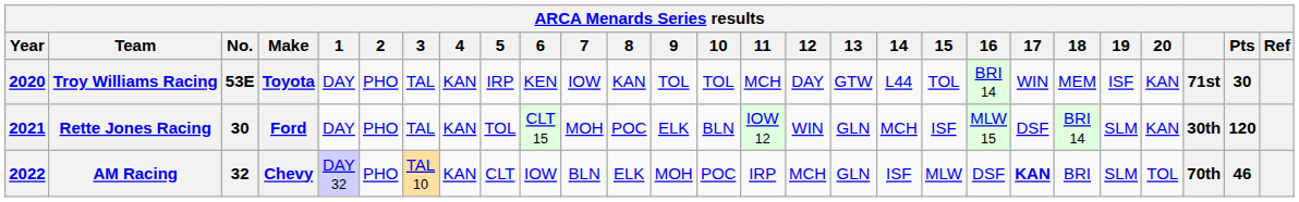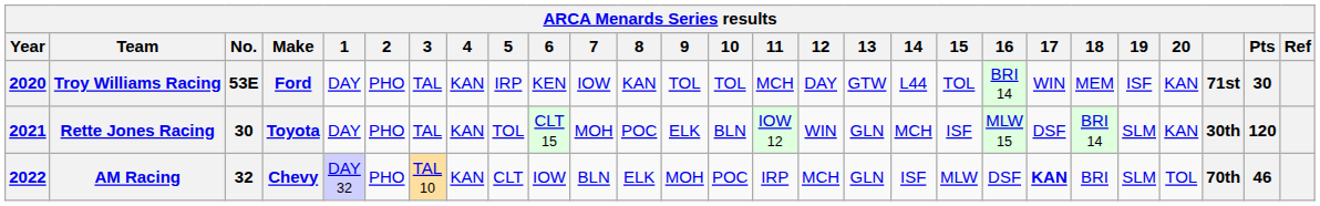 <table class="wikitable" style="text-align:center; font-size:75%">
 <tr>
 <th colspan=27><a href='#'>ARCA Menards Series</a> results</th>
 </tr>
 <tr>
 <th>Year</th>
 <th>Team</th>
 <th>No.</th>
 <th>Make</th>
 <th>1</th>
 <th>2</th>
 <th>3</th>
 <th>4</th>
 <th>5</th>
 <th>6</th>
 <th>7</th>
 <th>8</th>
 <th>9</th>
 <th>10</th>
 <th>11</th>
 <th>12</th>
 <th>13</th>
 <th>14</th>
 <th>15</th>
 <th>16</th>
 <th>17</th>
 <th>18</th>
 <th>19</th>
 <th>20</th>
 <th></th>
 <th>Pts</th>
 <th>Ref</th>
 </tr>
 <tr>
 <th><a href='#'>2020</a></th>
 <th><a href='#'>Troy Williams Racing</a></th>
 <th>53E</th>
-<th><a href='#'>Toyota</a></th>
+<th><a href='#'>Ford</a></th>
 <td><a href='#'>DAY</a></td>
 <td><a href='#'>PHO</a></td>
 <td><a href='#'>TAL</a></td>
 <td><a href='#'>KAN</a></td>
 <td><a href='#'>IRP</a></td>
 <td><a href='#'>KEN</a></td>
 <td><a href='#'>IOW</a></td>
 <td><a href='#'>KAN</a></td>
 <td><a href='#'>TOL</a></td>
 <td><a href='#'>TOL</a></td>
 <td><a href='#'>MCH</a></td>
 <td><a href='#'>DAY</a></td>
 <td><a href='#'>GTW</a></td>
 <td><a href='#'>L44</a></td>
 <td><a href='#'>TOL</a></td>
 <td style="background:#DFFFDF;"><a href='#'>BRI</a><br><small>14</small></td>
 <td><a href='#'>WIN</a></td>
 <td><a href='#'>MEM</a></td>
 <td><a href='#'>ISF</a></td>
 <td><a href='#'>KAN</a></td>
 <th>71st</th>
 <th>30</th>
 <th></th>
 </tr>
 <tr>
 <th><a href='#'>2021</a></th>
 <th><a href='#'>Rette Jones Racing</a></th>
 <th>30</th>
-<th><a href='#'>Ford</a></th>
+<th><a href='#'>Toyota</a></th>
 <td><a href='#'>DAY</a></td>
 <td><a href='#'>PHO</a></td>
 <td><a href='#'>TAL</a></td>
 <td><a href='#'>KAN</a></td>
 <td><a href='#'>TOL</a></td>
 <td style="background:#DFFFDF;"><a href='#'>CLT</a><br><small>15</small></td>
 <td><a href='#'>MOH</a></td>
 <td><a href='#'>POC</a></td>
 <td><a href='#'>ELK</a></td>
 <td><a href='#'>BLN</a></td>
 <td style="background:#DFFFDF;"><a href='#'>IOW</a><br><small>12</small></td>
 <td><a href='#'>WIN</a></td>
 <td><a href='#'>GLN</a></td>
 <td><a href='#'>MCH</a></td>
 <td><a href='#'>ISF</a></td>
 <td style="background:#DFFFDF;"><a href='#'>MLW</a><br><small>15</small></td>
 <td><a href='#'>DSF</a></td>
 <td style="background:#DFFFDF;"><a href='#'>BRI</a><br><small>14</small></td>
 <td><a href='#'>SLM</a></td>
 <td><a href='#'>KAN</a></td>
 <th>30th</th>
 <th>120</th>
 <th></th>
 </tr>
 <tr>
 <th><a href='#'>2022</a></th>
 <th><a href='#'>AM Racing</a></th>
 <th>32</th>
 <th><a href='#'>Chevy</a></th>
 <td style="background:#CFCFFF;"><a href='#'>DAY</a><br><small>32</small></td>
 <td><a href='#'>PHO</a></td>
 <td style="background:#FFDF9F;"><a href='#'>TAL</a><br><small>10</small></td>
 <td><a href='#'>KAN</a></td>
 <td><a href='#'>CLT</a></td>
 <td><a href='#'>IOW</a></td>
 <td><a href='#'>BLN</a></td>
 <td><a href='#'>ELK</a></td>
 <td><a href='#'>MOH</a></td>
 <td><a href='#'>POC</a></td>
 <td><a href='#'>IRP</a></td>
 <td><a href='#'>MCH</a></td>
 <td><a href='#'>GLN</a></td>
 <td><a href='#'>ISF</a></td>
 <td><a href='#'>MLW</a></td>
 <td><a href='#'>DSF</a></td>
 <td><strong><a href='#'>KAN</a></strong></td>
 <td><a href='#'>BRI</a></td>
 <td><a href='#'>SLM</a></td>
 <td><a href='#'>TOL</a></td>
 <th>70th</th>
 <th>46</th>
 <th></th>
 </tr>
 </table>
